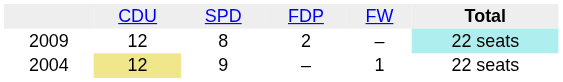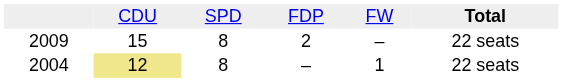 <table border="0" cellpadding="2" cellspacing="0" width="56%">
 <tr bgcolor="#eeeeee" align="center">
 <td></td>
 <td><a href='#'>CDU</a></td>
 <td><a href='#'>SPD</a></td>
 <td><a href='#'>FDP</a></td>
 <td><a href='#'>FW</a></td>
 <td><strong>Total</strong></td>
 </tr>
 <tr align="center">
 <td>2009</td>
-<td>12</td>
+<td>15</td>
 <td>8</td>
 <td>2</td>
 <td>–</td>
-<td style="background: paleturquoise;">22 seats</td>
+<td>22 seats</td>
 </tr>
 <tr align="center">
 <td>2004</td>
 <td style="background: khaki;">12</td>
-<td>9</td>
+<td>8</td>
 <td>–</td>
 <td>1</td>
 <td>22 seats</td>
 </tr>
 </table>
